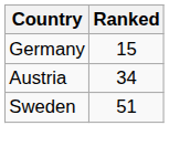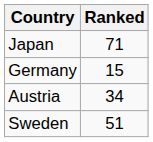 <table class="wikitable sortable">
 <tr>
 <th>Country</th>
 <th>Ranked</th>
+</tr>
+<tr>
+<td>Japan</td>
+<td style="text-align:center;">71</td>
 </tr>
 <tr>
 <td>Germany</td>
 <td style="text-align:center;">15</td>
 </tr>
 <tr>
 <td>Austria</td>
 <td style="text-align:center;">34</td>
 </tr>
 <tr>
 <td>Sweden</td>
 <td style="text-align:center;">51</td>
 </tr>
 </table>
